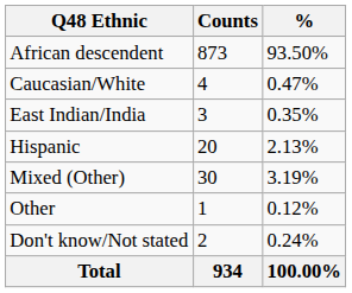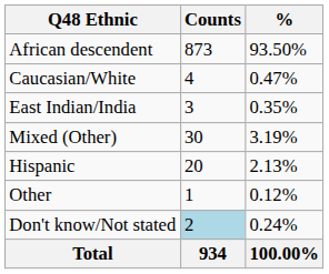 <table class="wikitable sortable">
 <tr>
 <th>Q48 Ethnic</th>
 <th>Counts</th>
 <th>%</th>
 </tr>
 <tr>
 <td>African descendent</td>
 <td>873</td>
 <td>93.50%</td>
 </tr>
 <tr>
 <td>Caucasian/White</td>
 <td>4</td>
 <td>0.47%</td>
 </tr>
 <tr>
 <td>East Indian/India</td>
 <td>3</td>
 <td>0.35%</td>
 </tr>
 <tr>
+<td>Mixed (Other)</td>
+<td>30</td>
+<td>3.19%</td>
+</tr>
+<tr>
 <td>Hispanic</td>
 <td>20</td>
 <td>2.13%</td>
-</tr>
-<tr>
-<td>Mixed (Other)</td>
-<td>30</td>
-<td>3.19%</td>
 </tr>
 <tr>
 <td>Other</td>
 <td>1</td>
 <td>0.12%</td>
 </tr>
 <tr>
 <td>Don't know/Not stated</td>
-<td>2</td>
+<td style="background: lightblue;">2</td>
 <td>0.24%</td>
 </tr>
 <tr>
 <th>Total</th>
 <th>934</th>
 <th>100.00%</th>
 </tr>
 </table>
